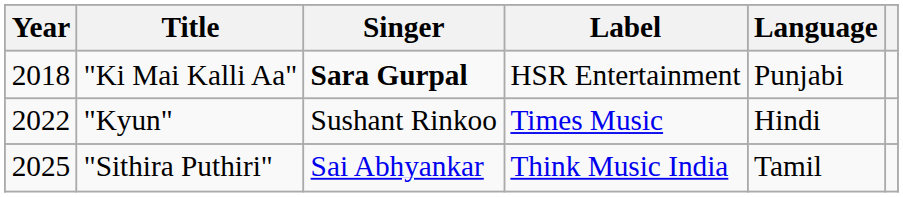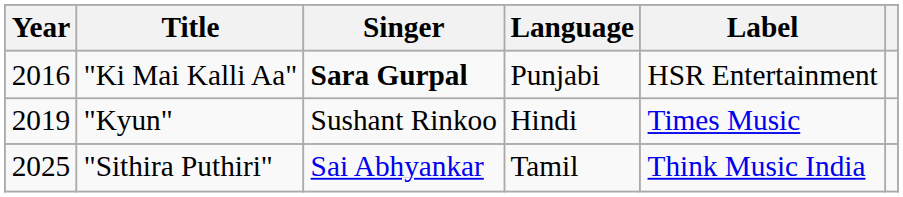 <table class="wikitable sortable">
 <tr>
 <th scope="col">Year</th>
 <th scope="col">Title</th>
 <th scope="col">Singer</th>
+<th scope="col">Language</th>
 <th scope="col">Label</th>
-<th scope="col">Language</th>
 <th class="unsortable" scope="col"></th>
 </tr>
 <tr>
-<td>2018</td>
+<td>2016</td>
 <td>"Ki Mai Kalli Aa"</td>
 <td><strong>Sara Gurpal</strong></td>
+<td>Punjabi</td>
 <td>HSR Entertainment</td>
-<td>Punjabi</td>
 <td style="text-align: center;"></td>
 </tr>
 <tr>
-<td>2022</td>
+<td>2019</td>
 <td>"Kyun"</td>
 <td>Sushant Rinkoo</td>
+<td>Hindi</td>
 <td><a href='#'>Times Music</a></td>
-<td>Hindi</td>
 <td style="text-align: center;"></td>
 </tr>
 <tr>
 <td>2025</td>
 <td>"Sithira Puthiri"</td>
 <td><a href='#'>Sai Abhyankar</a></td>
+<td>Tamil</td>
 <td><a href='#'>Think Music India</a></td>
-<td>Tamil</td>
 <td style="text-align: center;"></td>
 </tr>
 </table>
